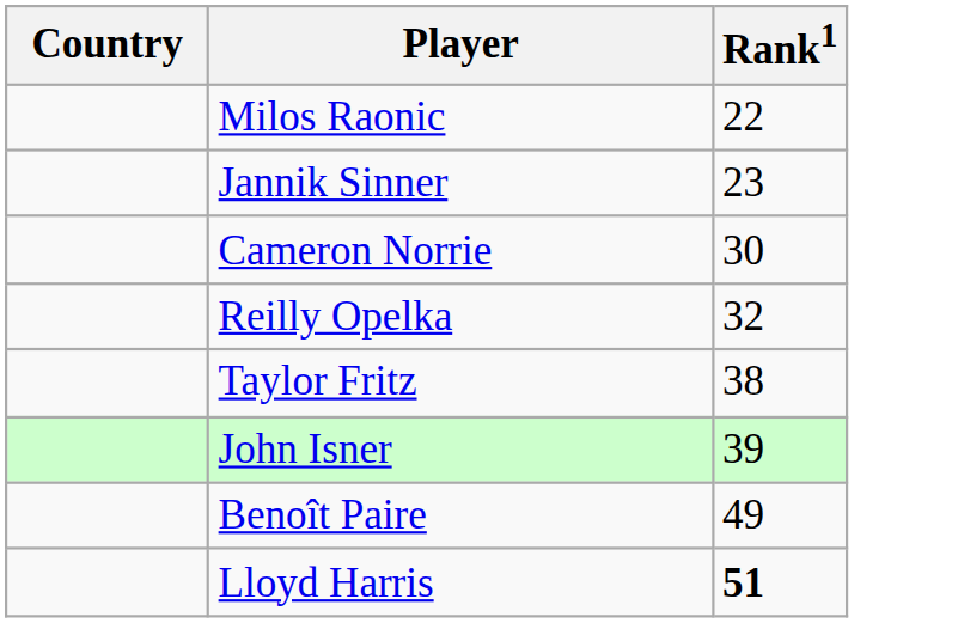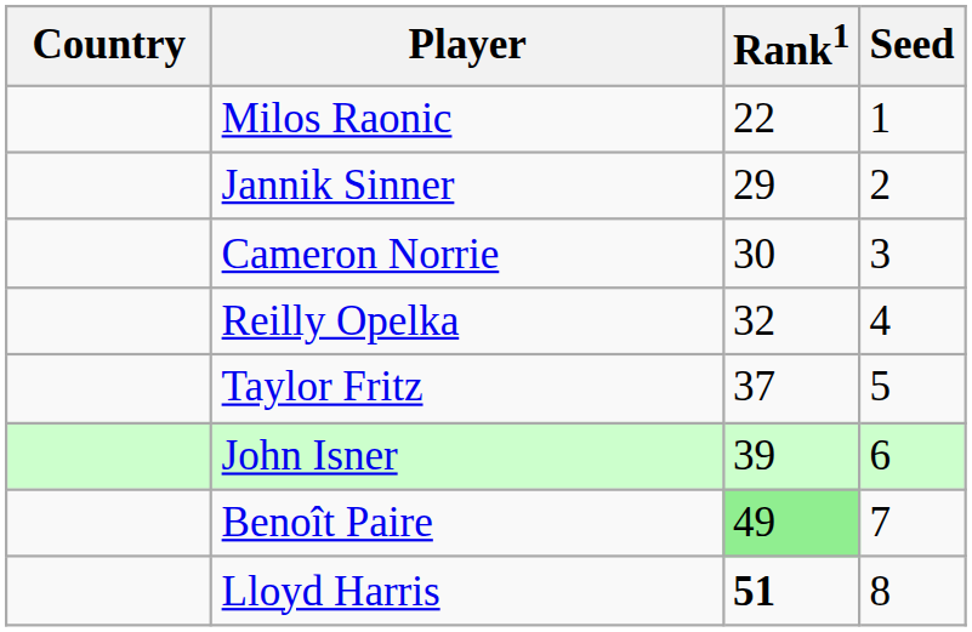 <table class="wikitable" border="1">
 <tr>
 <th width="70">Country</th>
 <th width="185">Player</th>
 <th>Rank<sup>1</sup></th>
+<th>Seed</th>
 </tr>
 <tr>
 <td></td>
 <td><a href='#'>Milos Raonic</a></td>
 <td>22</td>
+<td>1</td>
 </tr>
 <tr>
 <td></td>
 <td><a href='#'>Jannik Sinner</a></td>
-<td>23</td>
+<td>29</td>
+<td>2</td>
 </tr>
 <tr>
 <td></td>
 <td><a href='#'>Cameron Norrie</a></td>
 <td>30</td>
+<td>3</td>
 </tr>
 <tr>
 <td></td>
 <td><a href='#'>Reilly Opelka</a></td>
 <td>32</td>
+<td>4</td>
 </tr>
 <tr>
 <td></td>
 <td><a href='#'>Taylor Fritz</a></td>
-<td>38</td>
+<td>37</td>
+<td>5</td>
 </tr>
 <tr bgcolor=#cfc>
 <td></td>
 <td><a href='#'>John Isner</a></td>
 <td>39</td>
+<td>6</td>
 </tr>
 <tr>
 <td></td>
 <td><a href='#'>Benoît Paire</a></td>
-<td>49</td>
+<td style="background: lightgreen;">49</td>
+<td>7</td>
 </tr>
 <tr>
 <td></td>
 <td><a href='#'>Lloyd Harris</a></td>
 <td><strong>51</strong></td>
+<td>8</td>
 </tr>
 </table>
